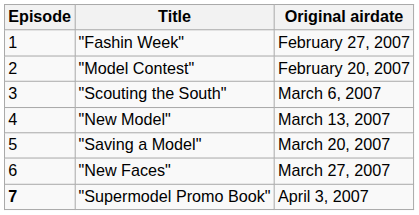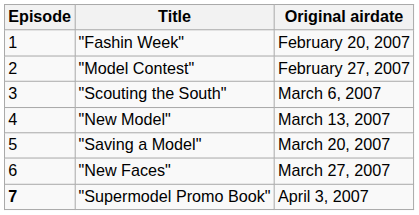 <table class="wikitable">
 <tr>
 <th>Episode</th>
 <th>Title</th>
 <th>Original airdate</th>
 </tr>
 <tr>
 <td>1</td>
 <td>"Fashin Week"</td>
-<td>February 27, 2007</td>
+<td>February 20, 2007</td>
 </tr>
 <tr>
 <td>2</td>
 <td>"Model Contest"</td>
-<td>February 20, 2007</td>
+<td>February 27, 2007</td>
 </tr>
 <tr>
 <td>3</td>
 <td>"Scouting the South"</td>
 <td>March 6, 2007</td>
 </tr>
 <tr>
 <td>4</td>
 <td>"New Model"</td>
 <td>March 13, 2007</td>
 </tr>
 <tr>
 <td>5</td>
 <td>"Saving a Model"</td>
 <td>March 20, 2007</td>
 </tr>
 <tr>
 <td>6</td>
 <td>"New Faces"</td>
 <td>March 27, 2007</td>
 </tr>
 <tr>
 <td><strong>7</strong></td>
 <td>"Supermodel Promo Book"</td>
 <td>April 3, 2007</td>
 </tr>
 </table>
